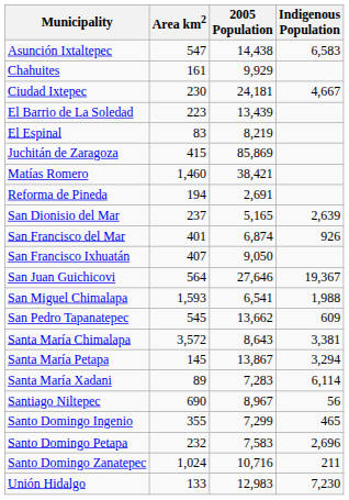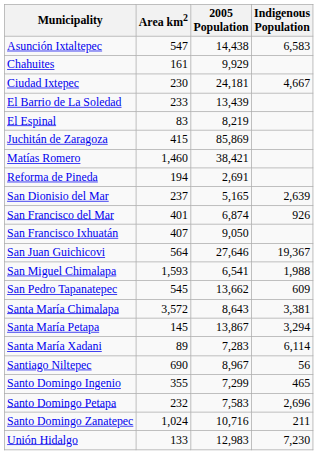 <table class="wikitable sortable" style="text-align:right">
 <tr>
 <th>Municipality</th>
 <th>Area km<sup>2</sup></th>
 <th>2005<br>Population</th>
 <th>Indigenous<br>Population</th>
 </tr>
 <tr>
 <td style="text-align:left"><a href='#'>Asunción Ixtaltepec</a></td>
 <td>547</td>
 <td>14,438</td>
 <td>6,583</td>
 </tr>
 <tr>
 <td style="text-align:left"><a href='#'>Chahuites</a></td>
 <td>161</td>
 <td>9,929</td>
 <td></td>
 </tr>
 <tr>
 <td style="text-align:left"><a href='#'>Ciudad Ixtepec</a></td>
 <td>230</td>
 <td>24,181</td>
 <td>4,667</td>
 </tr>
 <tr>
 <td style="text-align:left"><a href='#'>El Barrio de La Soledad</a></td>
-<td>223</td>
+<td>233</td>
 <td>13,439</td>
 <td></td>
 </tr>
 <tr>
 <td style="text-align:left"><a href='#'>El Espinal</a></td>
 <td>83</td>
 <td>8,219</td>
 <td></td>
 </tr>
 <tr>
 <td style="text-align:left"><a href='#'>Juchitán de Zaragoza</a></td>
 <td>415</td>
 <td>85,869</td>
 <td></td>
 </tr>
 <tr>
 <td style="text-align:left"><a href='#'>Matías Romero</a></td>
 <td>1,460</td>
 <td>38,421</td>
 <td></td>
 </tr>
 <tr>
 <td style="text-align:left"><a href='#'>Reforma de Pineda</a></td>
 <td>194</td>
 <td>2,691</td>
 <td></td>
 </tr>
 <tr>
 <td style="text-align:left"><a href='#'>San Dionisio del Mar</a></td>
 <td>237</td>
 <td>5,165</td>
 <td>2,639</td>
 </tr>
 <tr>
 <td style="text-align:left"><a href='#'>San Francisco del Mar</a></td>
 <td>401</td>
 <td>6,874</td>
 <td>926</td>
 </tr>
 <tr>
 <td style="text-align:left"><a href='#'>San Francisco Ixhuatán</a></td>
 <td>407</td>
 <td>9,050</td>
 <td></td>
 </tr>
 <tr>
 <td style="text-align:left"><a href='#'>San Juan Guichicovi</a></td>
 <td>564</td>
 <td>27,646</td>
 <td>19,367</td>
 </tr>
 <tr>
 <td style="text-align:left"><a href='#'>San Miguel Chimalapa</a></td>
 <td>1,593</td>
 <td>6,541</td>
 <td>1,988</td>
 </tr>
 <tr>
 <td style="text-align:left"><a href='#'>San Pedro Tapanatepec</a></td>
 <td>545</td>
 <td>13,662</td>
 <td>609</td>
 </tr>
 <tr>
 <td style="text-align:left"><a href='#'>Santa María Chimalapa</a></td>
 <td>3,572</td>
 <td>8,643</td>
 <td>3,381</td>
 </tr>
 <tr>
 <td style="text-align:left"><a href='#'>Santa María Petapa</a></td>
 <td>145</td>
 <td>13,867</td>
 <td>3,294</td>
 </tr>
 <tr>
 <td style="text-align:left"><a href='#'>Santa María Xadani</a></td>
 <td>89</td>
 <td>7,283</td>
 <td>6,114</td>
 </tr>
 <tr>
 <td style="text-align:left"><a href='#'>Santiago Niltepec</a></td>
 <td>690</td>
 <td>8,967</td>
 <td>56</td>
 </tr>
 <tr>
 <td style="text-align:left"><a href='#'>Santo Domingo Ingenio</a></td>
 <td>355</td>
 <td>7,299</td>
 <td>465</td>
 </tr>
 <tr>
 <td style="text-align:left"><a href='#'>Santo Domingo Petapa</a></td>
 <td>232</td>
 <td>7,583</td>
 <td>2,696</td>
 </tr>
 <tr>
 <td style="text-align:left"><a href='#'>Santo Domingo Zanatepec</a></td>
 <td>1,024</td>
 <td>10,716</td>
 <td>211</td>
 </tr>
 <tr>
 <td style="text-align:left"><a href='#'>Unión Hidalgo</a></td>
 <td>133</td>
 <td>12,983</td>
 <td>7,230</td>
 </tr>
 </table>
